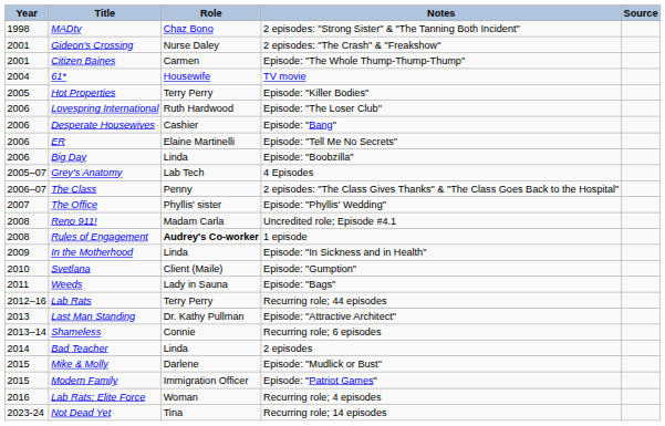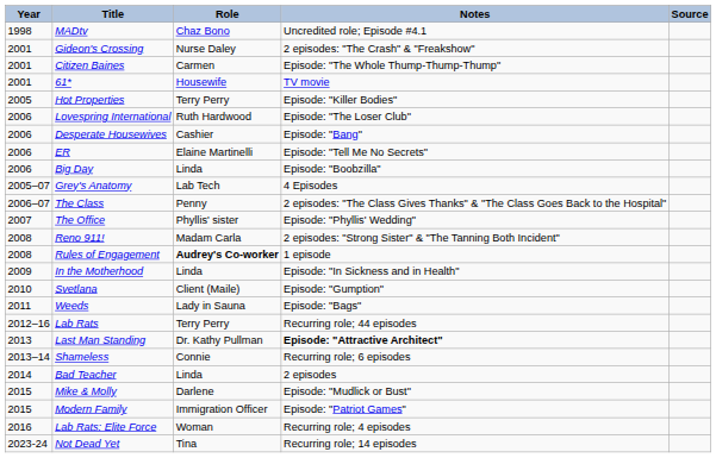 <table class="wikitable sortable plainrowheaders" style="width=95%;  font-size: 95%;">
 <tr>
 <th style="background:#b0c4de;">Year</th>
 <th style="background:#b0c4de;">Title</th>
 <th style="background:#b0c4de;">Role</th>
 <th style="background:#b0c4de;" class="unsortable">Notes</th>
 <th style="background:#b0c4de;" class="unsortable">Source</th>
 </tr>
 <tr>
 <td>1998</td>
 <td><em><a href='#'>MADtv</a></em></td>
 <td><a href='#'>Chaz Bono</a></td>
-<td>2 episodes: "Strong Sister" & "The Tanning Both Incident"</td>
+<td>Uncredited role; Episode #4.1</td>
 <td></td>
 </tr>
 <tr>
 <td>2001</td>
 <td><em><a href='#'>Gideon's Crossing</a></em></td>
 <td>Nurse Daley</td>
 <td>2 episodes: "The Crash" & "Freakshow"</td>
 <td></td>
 </tr>
 <tr>
 <td>2001</td>
 <td><em><a href='#'>Citizen Baines</a></em></td>
 <td>Carmen</td>
 <td>Episode: "The Whole Thump-Thump-Thump"</td>
 <td></td>
 </tr>
 <tr>
-<td>2004</td>
+<td>2001</td>
 <td><em><a href='#'>61*</a></em></td>
 <td><a href='#'>Housewife</a></td>
 <td><a href='#'>TV movie</a></td>
 <td></td>
 </tr>
 <tr>
 <td>2005</td>
 <td><em><a href='#'>Hot Properties</a></em></td>
 <td>Terry Perry</td>
 <td>Episode: "Killer Bodies"</td>
 <td></td>
 </tr>
 <tr>
 <td>2006</td>
 <td><em><a href='#'>Lovespring International</a></em></td>
 <td>Ruth Hardwood</td>
 <td>Episode: "The Loser Club"</td>
 <td></td>
 </tr>
 <tr>
 <td>2006</td>
 <td><em><a href='#'>Desperate Housewives</a></em></td>
 <td>Cashier</td>
 <td>Episode: "<a href='#'>Bang</a>"</td>
 <td></td>
 </tr>
 <tr>
 <td>2006</td>
 <td><em><a href='#'>ER</a></em></td>
 <td>Elaine Martinelli</td>
 <td>Episode: "Tell Me No Secrets"</td>
 <td></td>
 </tr>
 <tr>
 <td>2006</td>
 <td><em><a href='#'>Big Day</a></em></td>
 <td>Linda</td>
 <td>Episode: "Boobzilla"</td>
 <td></td>
 </tr>
 <tr>
 <td>2005–07</td>
 <td><em><a href='#'>Grey's Anatomy</a></em></td>
 <td>Lab Tech</td>
 <td>4 Episodes</td>
 <td></td>
 </tr>
 <tr>
 <td>2006–07</td>
 <td><em><a href='#'>The Class</a></em></td>
 <td>Penny</td>
 <td>2 episodes: "The Class Gives Thanks" & "The Class Goes Back to the Hospital"</td>
 <td></td>
 </tr>
 <tr>
 <td>2007</td>
 <td><em><a href='#'>The Office</a></em></td>
 <td>Phyllis' sister</td>
 <td>Episode: "Phyllis' Wedding"</td>
 <td></td>
 </tr>
 <tr>
 <td>2008</td>
 <td><em><a href='#'>Reno 911!</a></em></td>
 <td>Madam Carla</td>
-<td>Uncredited role; Episode #4.1</td>
+<td>2 episodes: "Strong Sister" & "The Tanning Both Incident"</td>
 <td></td>
 </tr>
 <tr>
 <td>2008</td>
 <td><em><a href='#'>Rules of Engagement</a></em></td>
 <td><strong>Audrey's Co-worker</strong></td>
 <td>1 episode</td>
 <td></td>
 </tr>
 <tr>
 <td>2009</td>
 <td><em><a href='#'>In the Motherhood</a></em></td>
 <td>Linda</td>
 <td>Episode: "In Sickness and in Health"</td>
 <td></td>
 </tr>
 <tr>
 <td>2010</td>
 <td><em><a href='#'>Svetlana</a></em></td>
 <td>Client (Maile)</td>
 <td>Episode: "Gumption"</td>
 <td></td>
 </tr>
 <tr>
 <td>2011</td>
 <td><em><a href='#'>Weeds</a></em></td>
 <td>Lady in Sauna</td>
 <td>Episode: "Bags"</td>
 <td></td>
 </tr>
 <tr>
 <td>2012–16</td>
 <td><em><a href='#'>Lab Rats</a></em></td>
 <td>Terry Perry</td>
 <td>Recurring role; 44 episodes</td>
 <td></td>
 </tr>
 <tr>
 <td>2013</td>
 <td><em><a href='#'>Last Man Standing</a></em></td>
 <td>Dr. Kathy Pullman</td>
-<td>Episode: "Attractive Architect"</td>
+<td><strong>Episode: "Attractive Architect"</strong></td>
 <td></td>
 </tr>
 <tr>
 <td>2013–14</td>
 <td><em><a href='#'>Shameless</a></em></td>
 <td>Connie</td>
 <td>Recurring role; 6 episodes</td>
 <td></td>
 </tr>
 <tr>
 <td>2014</td>
 <td><em><a href='#'>Bad Teacher</a></em></td>
 <td>Linda</td>
 <td>2 episodes</td>
 <td></td>
 </tr>
 <tr>
 <td>2015</td>
 <td><em><a href='#'>Mike & Molly</a></em></td>
 <td>Darlene</td>
 <td>Episode: "Mudlick or Bust"</td>
 <td></td>
 </tr>
 <tr>
 <td>2015</td>
 <td><em><a href='#'>Modern Family</a></em></td>
 <td>Immigration Officer</td>
 <td>Episode: "<a href='#'>Patriot Games</a>"</td>
 <td></td>
 </tr>
 <tr>
 <td>2016</td>
 <td><em><a href='#'>Lab Rats: Elite Force</a></em></td>
 <td>Woman</td>
 <td>Recurring role; 4 episodes</td>
 <td></td>
 </tr>
 <tr>
 <td>2023-24</td>
 <td><em><a href='#'>Not Dead Yet</a></em></td>
 <td>Tina</td>
 <td>Recurring role; 14 episodes</td>
 <td></td>
 </tr>
 </table>
